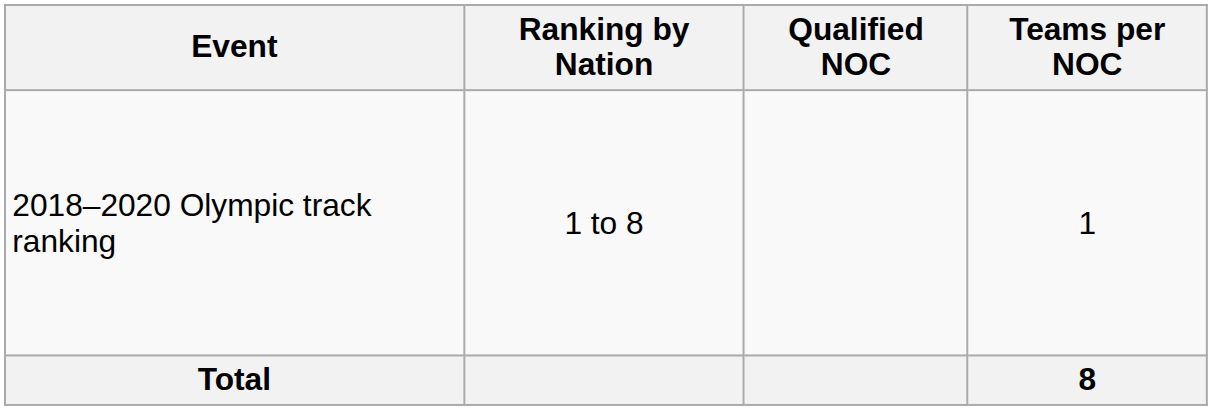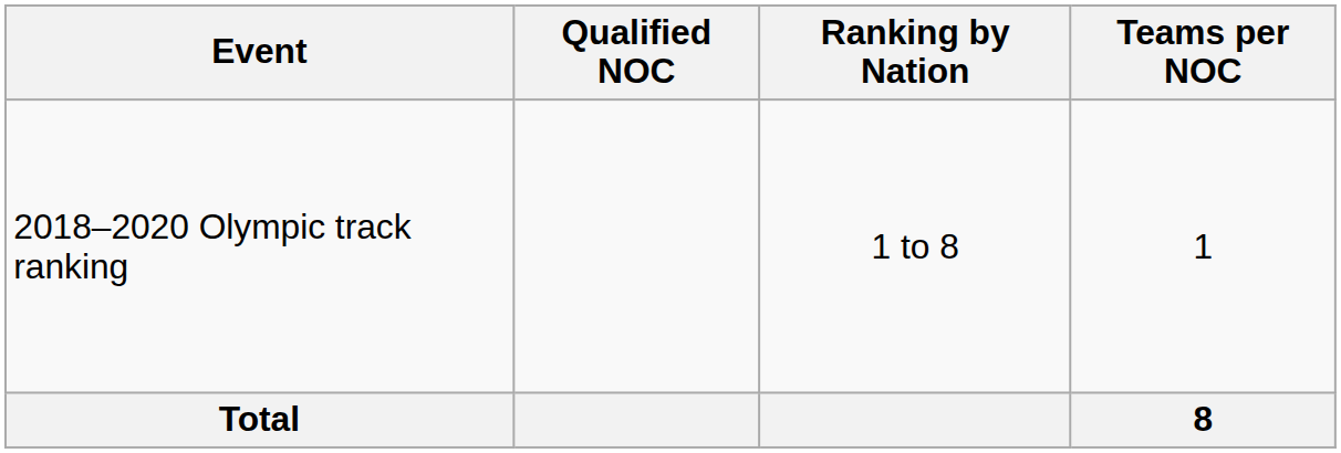 <table class="wikitable">
 <tr>
 <th>Event</th>
+<th>Qualified NOC</th>
 <th>Ranking by Nation</th>
-<th>Qualified NOC</th>
 <th>Teams per NOC</th>
 </tr>
 <tr>
 <td>2018–2020 Olympic track ranking</td>
+<td><br><br> <br><br><br><br><br></td>
 <td style="text-align:center;">1 to 8</td>
-<td><br><br> <br><br><br><br><br></td>
 <td align=center>1</td>
 </tr>
 <tr>
 <th>Total</th>
 <th></th>
 <th></th>
 <th>8</th>
 </tr>
 </table>
